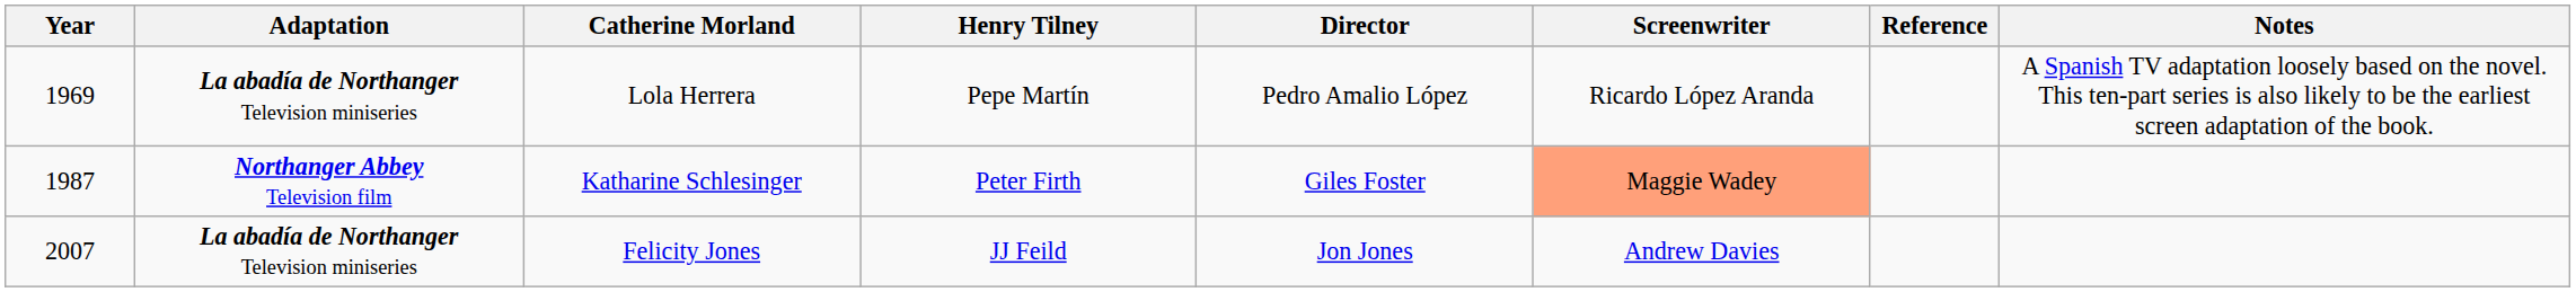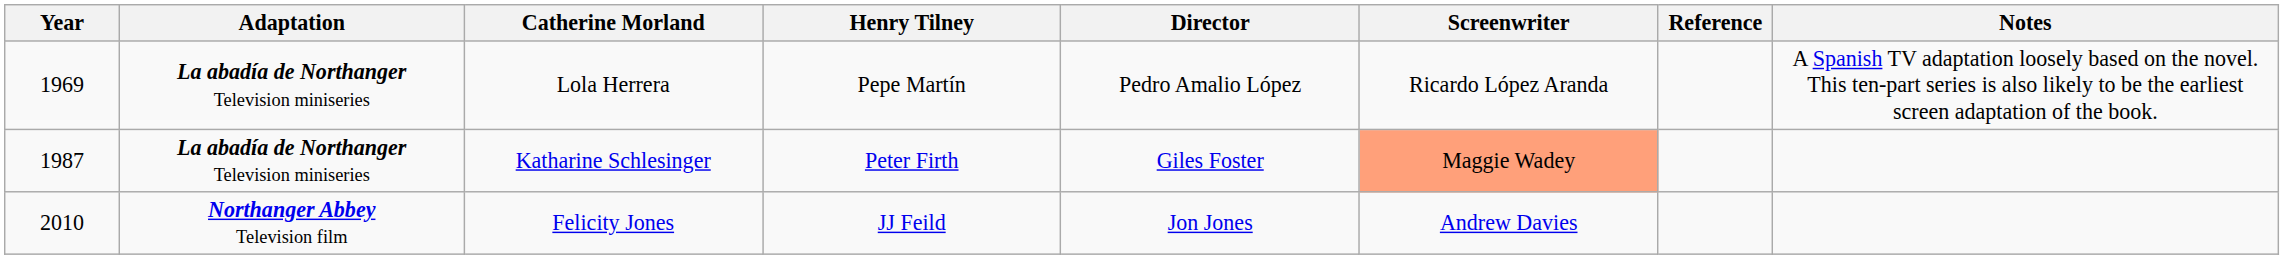 <table class="wikitable" style="font-size:95%">
 <tr style="text-align:center;">
 <th>Year</th>
 <th>Adaptation</th>
 <th>Catherine Morland</th>
 <th>Henry Tilney</th>
 <th>Director</th>
 <th>Screenwriter</th>
 <th>Reference</th>
 <th>Notes</th>
 </tr>
 <tr style="text-align:center;">
 <td style="width:5%;">1969</td>
 <td style="width:15%;"><strong><em>La abadía de Northanger</em></strong><br><small>Television miniseries</small></td>
 <td style="width:13%;">Lola Herrera</td>
 <td style="width:13%;">Pepe Martín</td>
 <td style="width:13%;">Pedro Amalio López</td>
 <td style="width:13%;">Ricardo López Aranda</td>
 <td style="width:5%;"></td>
 <td style="width:22%;">A <a href='#'>Spanish</a> TV adaptation loosely based on the novel. This ten-part series is also likely to be the earliest screen adaptation of the book.</td>
 </tr>
 <tr style="text-align:center;">
 <td style="width:5%;">1987</td>
-<td style="width:15%;"><strong><em><a href='#'>Northanger Abbey</a></em></strong><br><small><a href='#'>Television film</a></small></td>
+<td style="width:15%;"><strong><em>La abadía de Northanger</em></strong><br><small>Television miniseries</small></td>
 <td style="width:13%;"><a href='#'>Katharine Schlesinger</a></td>
 <td style="width:13%;"><a href='#'>Peter Firth</a></td>
 <td style="width:13%;"><a href='#'>Giles Foster</a></td>
 <td style="background: lightsalmon; width:13%;">Maggie Wadey</td>
 <td style="width:5%;"></td>
 <td style="width:22%;"></td>
 </tr>
 <tr style="text-align:center;">
-<td>2007</td>
-<td style="width:15%;"><strong><em>La abadía de Northanger</em></strong><br><small>Television miniseries</small></td>
+<td>2010</td>
+<td><strong><em><a href='#'>Northanger Abbey</a></em></strong><br><small>Television film</small></td>
 <td><a href='#'>Felicity Jones</a></td>
 <td><a href='#'>JJ Feild</a></td>
 <td><a href='#'>Jon Jones</a></td>
 <td><a href='#'>Andrew Davies</a></td>
 <td></td>
 <td></td>
 </tr>
 </table>
